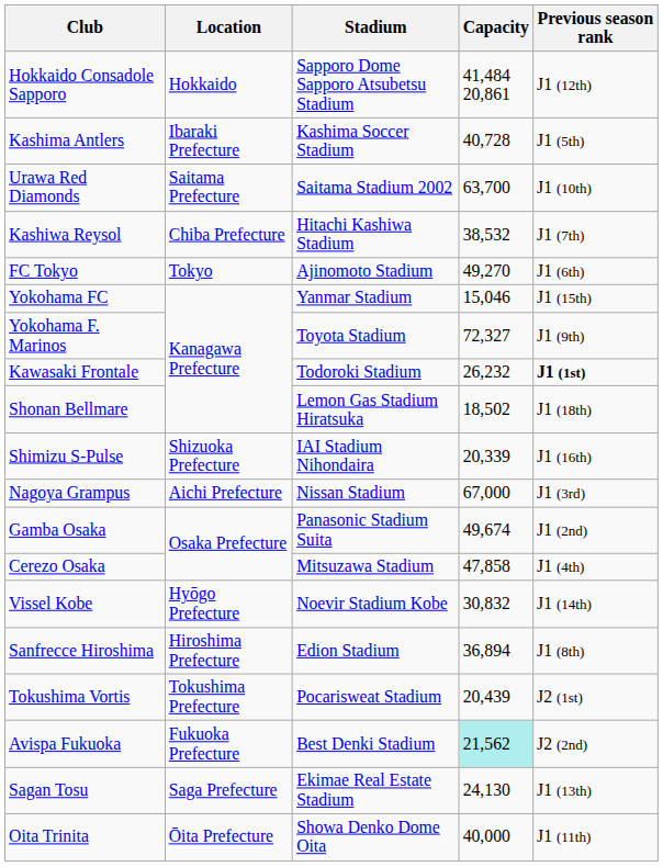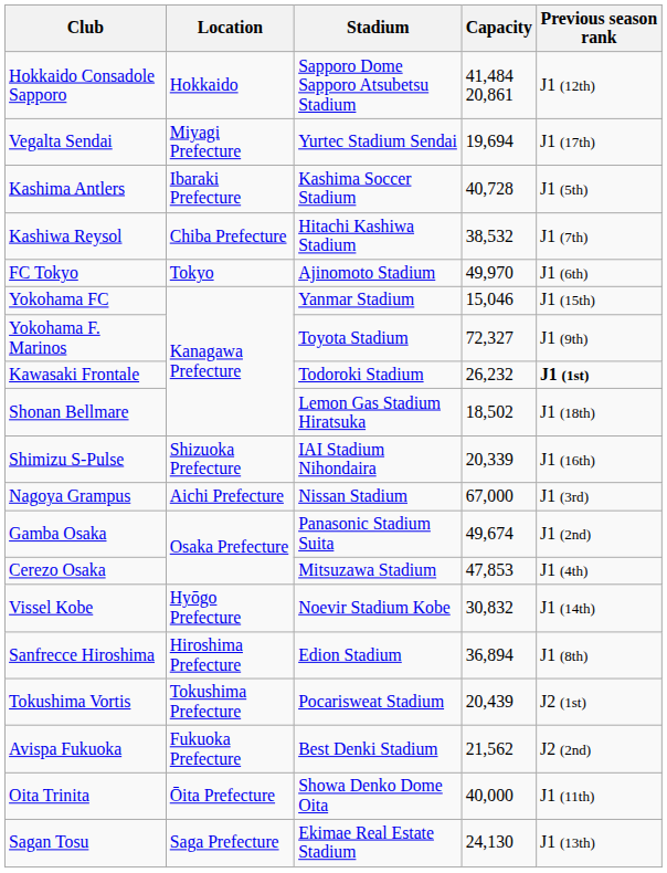 <table class="wikitable sortable">
 <tr>
 <th>Club</th>
 <th>Location</th>
 <th>Stadium</th>
 <th>Capacity</th>
 <th>Previous season rank</th>
 </tr>
 <tr>
 <td><a href='#'>Hokkaido Consadole Sapporo</a></td>
 <td><a href='#'>Hokkaido</a></td>
 <td><a href='#'>Sapporo Dome</a><br><a href='#'>Sapporo Atsubetsu Stadium</a></td>
 <td>41,484<br>20,861</td>
 <td>J1 <small>(12th)</small></td>
 </tr>
 <tr>
+<td><a href='#'>Vegalta Sendai</a></td>
+<td><a href='#'>Miyagi Prefecture</a></td>
+<td><a href='#'>Yurtec Stadium Sendai</a></td>
+<td>19,694</td>
+<td>J1 <small>(17th)</small></td>
+</tr>
+<tr>
 <td><a href='#'>Kashima Antlers</a></td>
 <td><a href='#'>Ibaraki Prefecture</a></td>
 <td><a href='#'>Kashima Soccer Stadium</a></td>
 <td>40,728</td>
 <td>J1 <small>(5th)</small></td>
-</tr>
-<tr>
-<td><a href='#'>Urawa Red Diamonds</a></td>
-<td><a href='#'>Saitama Prefecture</a></td>
-<td><a href='#'>Saitama Stadium 2002</a></td>
-<td>63,700</td>
-<td>J1 <small>(10th)</small></td>
 </tr>
 <tr>
 <td><a href='#'>Kashiwa Reysol</a></td>
 <td><a href='#'>Chiba Prefecture</a></td>
 <td><a href='#'>Hitachi Kashiwa Stadium</a></td>
 <td>38,532</td>
 <td>J1 <small>(7th)</small></td>
 </tr>
 <tr>
 <td><a href='#'>FC Tokyo</a></td>
 <td><a href='#'>Tokyo</a></td>
 <td><a href='#'>Ajinomoto Stadium</a></td>
-<td>49,270</td>
+<td>49,970</td>
 <td>J1 <small>(6th)</small></td>
 </tr>
 <tr>
 <td><a href='#'>Yokohama FC</a></td>
 <td rowspan="4"><a href='#'>Kanagawa Prefecture</a></td>
 <td><a href='#'>Yanmar Stadium</a></td>
 <td>15,046</td>
 <td>J1 <small>(15th)</small></td>
 </tr>
 <tr>
 <td><a href='#'>Yokohama F. Marinos</a></td>
 <td><a href='#'>Toyota Stadium</a></td>
 <td>72,327</td>
 <td>J1 <small>(9th)</small></td>
 </tr>
 <tr>
 <td><a href='#'>Kawasaki Frontale</a></td>
 <td><a href='#'>Todoroki Stadium</a></td>
 <td>26,232</td>
 <td><strong>J1 <small>(1st)</small></strong></td>
 </tr>
 <tr>
 <td><a href='#'>Shonan Bellmare</a></td>
 <td><a href='#'>Lemon Gas Stadium Hiratsuka</a></td>
 <td>18,502</td>
 <td>J1 <small>(18th)</small></td>
 </tr>
 <tr>
 <td><a href='#'>Shimizu S-Pulse</a></td>
 <td><a href='#'>Shizuoka Prefecture</a></td>
 <td><a href='#'>IAI Stadium Nihondaira</a></td>
 <td>20,339</td>
 <td>J1 <small>(16th)</small></td>
 </tr>
 <tr>
 <td><a href='#'>Nagoya Grampus</a></td>
 <td><a href='#'>Aichi Prefecture</a></td>
 <td><a href='#'>Nissan Stadium</a></td>
 <td>67,000</td>
 <td>J1 <small>(3rd)</small></td>
 </tr>
 <tr>
 <td><a href='#'>Gamba Osaka</a></td>
 <td rowspan="2"><a href='#'>Osaka Prefecture</a></td>
 <td><a href='#'>Panasonic Stadium Suita</a></td>
 <td>49,674</td>
 <td>J1 <small>(2nd)</small></td>
 </tr>
 <tr>
 <td><a href='#'>Cerezo Osaka</a></td>
 <td><a href='#'>Mitsuzawa Stadium</a></td>
-<td>47,858</td>
+<td>47,853</td>
 <td>J1 <small>(4th)</small></td>
 </tr>
 <tr>
 <td><a href='#'>Vissel Kobe</a></td>
 <td><a href='#'>Hyōgo Prefecture</a></td>
 <td><a href='#'>Noevir Stadium Kobe</a></td>
 <td>30,832</td>
 <td>J1 <small>(14th)</small></td>
 </tr>
 <tr>
 <td><a href='#'>Sanfrecce Hiroshima</a></td>
 <td><a href='#'>Hiroshima Prefecture</a></td>
 <td><a href='#'>Edion Stadium</a></td>
 <td>36,894</td>
 <td>J1 <small>(8th)</small></td>
 </tr>
 <tr>
 <td><a href='#'>Tokushima Vortis</a></td>
 <td><a href='#'>Tokushima Prefecture</a></td>
 <td><a href='#'>Pocarisweat Stadium</a></td>
 <td>20,439</td>
 <td> J2 <small>(1st)</small></td>
 </tr>
 <tr>
 <td><a href='#'>Avispa Fukuoka</a></td>
 <td><a href='#'>Fukuoka Prefecture</a></td>
 <td><a href='#'>Best Denki Stadium</a></td>
-<td style="background: paleturquoise;">21,562</td>
+<td>21,562</td>
 <td> J2 <small>(2nd)</small></td>
+</tr>
+<tr>
+<td><a href='#'>Oita Trinita</a></td>
+<td><a href='#'>Ōita Prefecture</a></td>
+<td><a href='#'>Showa Denko Dome Oita</a></td>
+<td>40,000</td>
+<td>J1 <small>(11th)</small></td>
 </tr>
 <tr>
 <td><a href='#'>Sagan Tosu</a></td>
 <td><a href='#'>Saga Prefecture</a></td>
 <td><a href='#'>Ekimae Real Estate Stadium</a></td>
 <td>24,130</td>
 <td>J1 <small>(13th)</small></td>
 </tr>
-<tr>
-<td><a href='#'>Oita Trinita</a></td>
-<td><a href='#'>Ōita Prefecture</a></td>
-<td><a href='#'>Showa Denko Dome Oita</a></td>
-<td>40,000</td>
-<td>J1 <small>(11th)</small></td>
-</tr>
 </table>
